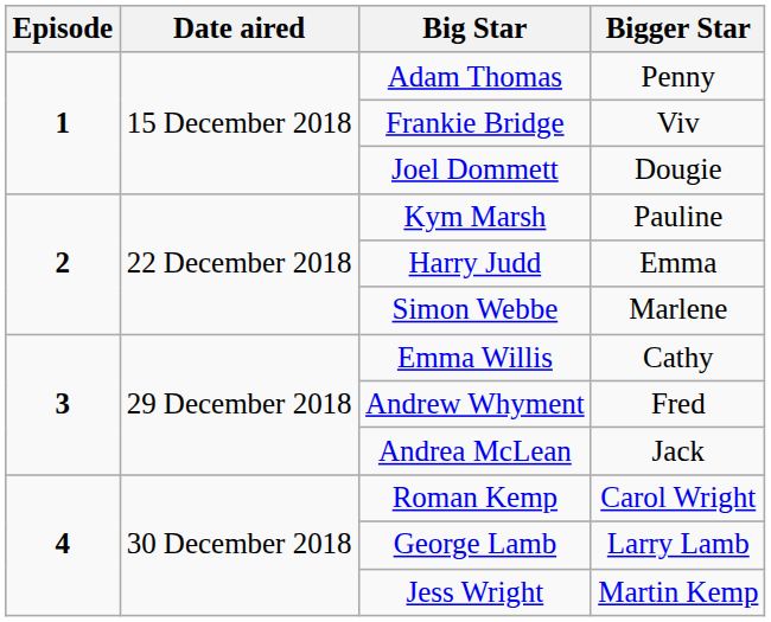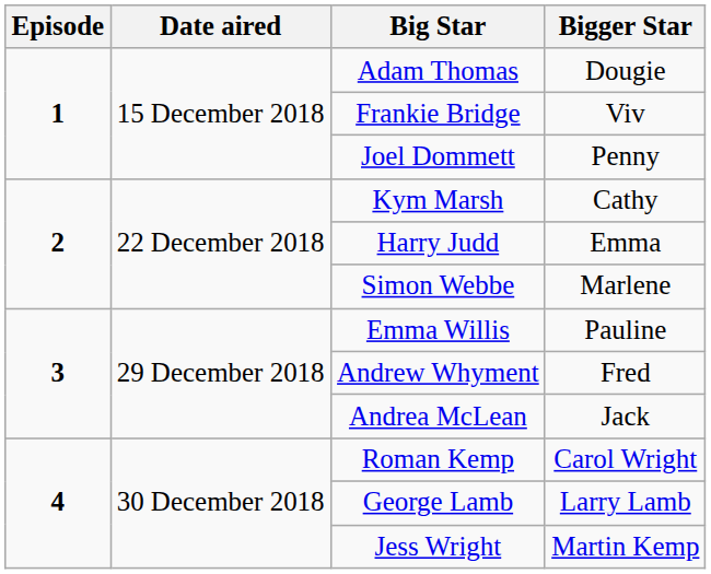 <table class="wikitable" style="text-align:center;">
 <tr>
 <th>Episode</th>
 <th>Date aired</th>
 <th>Big Star</th>
 <th>Bigger Star</th>
 </tr>
 <tr>
 <td rowspan=3><strong>1</strong></td>
 <td rowspan=3>15 December 2018</td>
 <td><a href='#'>Adam Thomas</a></td>
-<td>Penny</td>
+<td>Dougie</td>
 </tr>
 <tr>
 <td><a href='#'>Frankie Bridge</a></td>
 <td>Viv</td>
 </tr>
 <tr>
 <td><a href='#'>Joel Dommett</a></td>
-<td>Dougie</td>
+<td>Penny</td>
 </tr>
 <tr>
 <td rowspan=3><strong>2</strong></td>
 <td rowspan=3>22 December 2018</td>
 <td><a href='#'>Kym Marsh</a></td>
-<td>Pauline</td>
+<td>Cathy</td>
 </tr>
 <tr>
 <td><a href='#'>Harry Judd</a></td>
 <td>Emma</td>
 </tr>
 <tr>
 <td><a href='#'>Simon Webbe</a></td>
 <td>Marlene</td>
 </tr>
 <tr>
 <td rowspan=3><strong>3</strong></td>
 <td rowspan=3>29 December 2018</td>
 <td><a href='#'>Emma Willis</a></td>
-<td>Cathy</td>
+<td>Pauline</td>
 </tr>
 <tr>
 <td><a href='#'>Andrew Whyment</a></td>
 <td>Fred</td>
 </tr>
 <tr>
 <td><a href='#'>Andrea McLean</a></td>
 <td>Jack</td>
 </tr>
 <tr>
 <td rowspan=3><strong>4</strong></td>
 <td rowspan=3>30 December 2018</td>
 <td><a href='#'>Roman Kemp</a></td>
 <td><a href='#'>Carol Wright</a></td>
 </tr>
 <tr>
 <td><a href='#'>George Lamb</a></td>
 <td><a href='#'>Larry Lamb</a></td>
 </tr>
 <tr>
 <td><a href='#'>Jess Wright</a></td>
 <td><a href='#'>Martin Kemp</a></td>
 </tr>
 </table>
